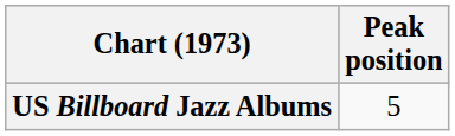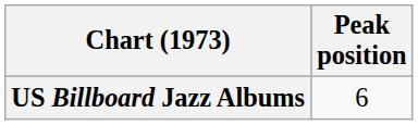 <table class="wikitable plainrowheaders">
 <tr>
 <th scope="col">Chart (1973)</th>
 <th scope="col">Peak<br>position</th>
 </tr>
 <tr>
 <th scope="row">US <em>Billboard</em> Jazz Albums</th>
-<td align="center">5</td>
+<td align="center">6</td>
 </tr>
 </table>
